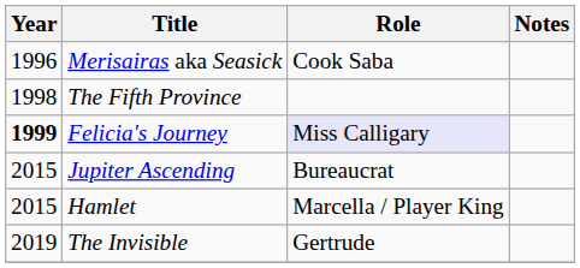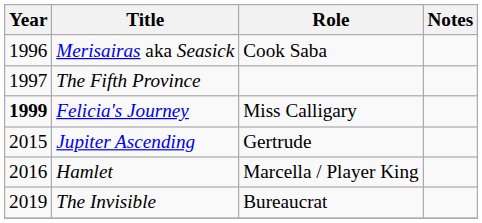 <table class="wikitable sortable">
 <tr>
 <th>Year</th>
 <th>Title</th>
 <th>Role</th>
 <th class="unsortable">Notes</th>
 </tr>
 <tr>
 <td>1996</td>
 <td><em><a href='#'>Merisairas</a></em> aka <em>Seasick</em></td>
 <td>Cook Saba</td>
 <td></td>
 </tr>
 <tr>
-<td>1998</td>
+<td>1997</td>
 <td><em>The Fifth Province</em></td>
 <td></td>
 <td></td>
 </tr>
 <tr>
 <td><strong>1999</strong></td>
 <td><em><a href='#'>Felicia's Journey</a></em></td>
-<td style="background: lavender;">Miss Calligary</td>
+<td>Miss Calligary</td>
 <td></td>
 </tr>
 <tr>
 <td>2015</td>
 <td><em><a href='#'>Jupiter Ascending</a></em></td>
-<td>Bureaucrat</td>
+<td>Gertrude</td>
 <td></td>
 </tr>
 <tr>
-<td>2015</td>
+<td>2016</td>
 <td><em>Hamlet</em></td>
 <td>Marcella / Player King</td>
 <td></td>
 </tr>
 <tr>
 <td>2019</td>
 <td><em>The Invisible</em></td>
-<td>Gertrude</td>
+<td>Bureaucrat</td>
 <td></td>
 </tr>
 <tr>
 </tr>
 </table>
